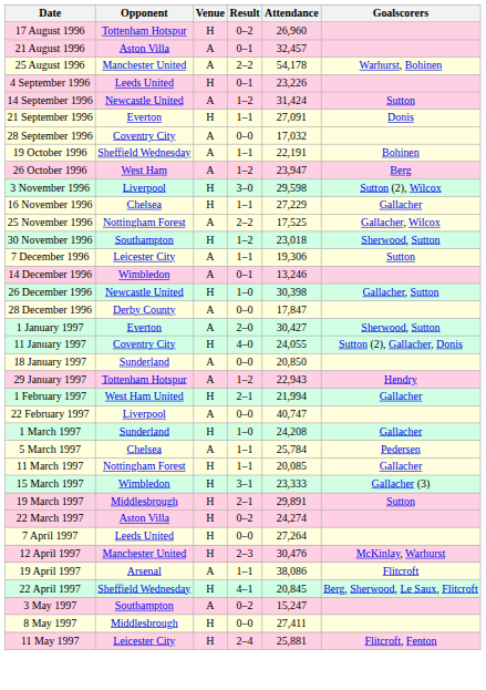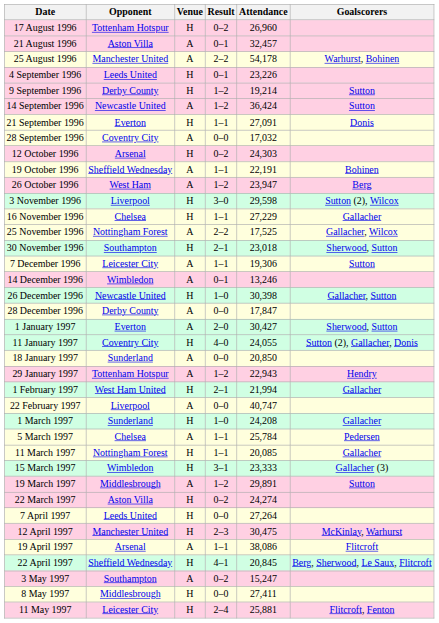 <table class="wikitable sortable" style="font-size:100%; text-align:center">
 <tr>
 <th>Date</th>
 <th>Opponent</th>
 <th>Venue</th>
 <th>Result</th>
 <th>Attendance</th>
 <th>Goalscorers</th>
 </tr>
 <tr style="background-color: #ffd0e3;">
 <td>17 August 1996</td>
 <td><a href='#'>Tottenham Hotspur</a></td>
 <td>H</td>
 <td>0–2</td>
 <td>26,960</td>
 <td></td>
 </tr>
 <tr style="background-color: #ffd0e3;">
 <td>21 August 1996</td>
 <td><a href='#'>Aston Villa</a></td>
 <td>A</td>
 <td>0–1</td>
 <td>32,457</td>
 <td></td>
 </tr>
 <tr style="background-color: #ffffdd;">
 <td>25 August 1996</td>
 <td><a href='#'>Manchester United</a></td>
 <td>A</td>
 <td>2–2</td>
 <td>54,178</td>
 <td><a href='#'>Warhurst</a>, <a href='#'>Bohinen</a></td>
 </tr>
 <tr style="background-color: #ffd0e3;">
 <td>4 September 1996</td>
 <td><a href='#'>Leeds United</a></td>
 <td>H</td>
 <td>0–1</td>
 <td>23,226</td>
 <td></td>
 </tr>
 <tr style="background-color: #ffd0e3;">
+<td>9 September 1996</td>
+<td><a href='#'>Derby County</a></td>
+<td>H</td>
+<td>1–2</td>
+<td>19,214</td>
+<td><a href='#'>Sutton</a></td>
+</tr>
+<tr style="background-color: #ffd0e3;">
 <td>14 September 1996</td>
 <td><a href='#'>Newcastle United</a></td>
 <td>A</td>
 <td>1–2</td>
-<td>31,424</td>
+<td>36,424</td>
 <td><a href='#'>Sutton</a></td>
 </tr>
 <tr style="background-color: #ffffdd;">
 <td>21 September 1996</td>
 <td><a href='#'>Everton</a></td>
 <td>H</td>
 <td>1–1</td>
 <td>27,091</td>
 <td><a href='#'>Donis</a></td>
 </tr>
 <tr style="background-color: #ffffdd;">
 <td>28 September 1996</td>
 <td><a href='#'>Coventry City</a></td>
 <td>A</td>
 <td>0–0</td>
 <td>17,032</td>
+<td></td>
+</tr>
+<tr style="background-color: #ffd0e3;">
+<td>12 October 1996</td>
+<td><a href='#'>Arsenal</a></td>
+<td>H</td>
+<td>0–2</td>
+<td>24,303</td>
 <td></td>
 </tr>
 <tr style="background-color: #ffffdd;">
 <td>19 October 1996</td>
 <td><a href='#'>Sheffield Wednesday</a></td>
 <td>A</td>
 <td>1–1</td>
 <td>22,191</td>
 <td><a href='#'>Bohinen</a></td>
 </tr>
 <tr style="background-color: #ffd0e3;">
 <td>26 October 1996</td>
 <td><a href='#'>West Ham</a></td>
 <td>A</td>
 <td>1–2</td>
 <td>23,947</td>
 <td><a href='#'>Berg</a></td>
 </tr>
 <tr style="background-color: #d0ffe3;">
 <td>3 November 1996</td>
 <td><a href='#'>Liverpool</a></td>
 <td>H</td>
 <td>3–0</td>
 <td>29,598</td>
 <td><a href='#'>Sutton</a> (2), <a href='#'>Wilcox</a></td>
 </tr>
 <tr style="background-color: #ffffdd;">
 <td>16 November 1996</td>
 <td><a href='#'>Chelsea</a></td>
 <td>H</td>
 <td>1–1</td>
 <td>27,229</td>
 <td><a href='#'>Gallacher</a></td>
 </tr>
 <tr style="background-color: #ffffdd;">
 <td>25 November 1996</td>
 <td><a href='#'>Nottingham Forest</a></td>
 <td>A</td>
 <td>2–2</td>
 <td>17,525</td>
 <td><a href='#'>Gallacher</a>, <a href='#'>Wilcox</a></td>
 </tr>
 <tr style="background-color: #d0ffe3;">
 <td>30 November 1996</td>
 <td><a href='#'>Southampton</a></td>
 <td>H</td>
-<td>1–2</td>
+<td>2–1</td>
 <td>23,018</td>
 <td><a href='#'>Sherwood</a>, <a href='#'>Sutton</a></td>
 </tr>
 <tr style="background-color: #ffffdd;">
 <td>7 December 1996</td>
 <td><a href='#'>Leicester City</a></td>
 <td>A</td>
 <td>1–1</td>
 <td>19,306</td>
 <td><a href='#'>Sutton</a></td>
 </tr>
 <tr style="background-color: #ffd0e3;">
 <td>14 December 1996</td>
 <td><a href='#'>Wimbledon</a></td>
 <td>A</td>
 <td>0–1</td>
 <td>13,246</td>
 <td></td>
 </tr>
 <tr style="background-color: #d0ffe3;">
 <td>26 December 1996</td>
 <td><a href='#'>Newcastle United</a></td>
 <td>H</td>
 <td>1–0</td>
 <td>30,398</td>
 <td><a href='#'>Gallacher</a>, <a href='#'>Sutton</a></td>
 </tr>
 <tr style="background-color: #ffffdd;">
 <td>28 December 1996</td>
 <td><a href='#'>Derby County</a></td>
 <td>A</td>
 <td>0–0</td>
 <td>17,847</td>
 <td></td>
 </tr>
 <tr style="background-color: #d0ffe3;">
 <td>1 January 1997</td>
 <td><a href='#'>Everton</a></td>
 <td>A</td>
 <td>2–0</td>
 <td>30,427</td>
 <td><a href='#'>Sherwood</a>, <a href='#'>Sutton</a></td>
 </tr>
 <tr style="background-color: #d0ffe3;">
 <td>11 January 1997</td>
 <td><a href='#'>Coventry City</a></td>
 <td>H</td>
 <td>4–0</td>
 <td>24,055</td>
 <td><a href='#'>Sutton</a> (2), <a href='#'>Gallacher</a>, <a href='#'>Donis</a></td>
 </tr>
 <tr style="background-color: #ffffdd;">
 <td>18 January 1997</td>
 <td><a href='#'>Sunderland</a></td>
 <td>A</td>
 <td>0–0</td>
 <td>20,850</td>
 <td></td>
 </tr>
 <tr style="background-color: #ffd0e3;">
 <td>29 January 1997</td>
 <td><a href='#'>Tottenham Hotspur</a></td>
 <td>A</td>
 <td>1–2</td>
 <td>22,943</td>
 <td><a href='#'>Hendry</a></td>
 </tr>
 <tr style="background-color: #d0ffe3;">
 <td>1 February 1997</td>
 <td><a href='#'>West Ham United</a></td>
 <td>H</td>
 <td>2–1</td>
 <td>21,994</td>
 <td><a href='#'>Gallacher</a></td>
 </tr>
 <tr style="background-color: #ffffdd;">
 <td>22 February 1997</td>
 <td><a href='#'>Liverpool</a></td>
 <td>A</td>
 <td>0–0</td>
 <td>40,747</td>
 <td></td>
 </tr>
 <tr style="background-color: #d0ffe3;">
 <td>1 March 1997</td>
 <td><a href='#'>Sunderland</a></td>
 <td>H</td>
 <td>1–0</td>
 <td>24,208</td>
 <td><a href='#'>Gallacher</a></td>
 </tr>
 <tr style="background-color: #ffffdd;">
 <td>5 March 1997</td>
 <td><a href='#'>Chelsea</a></td>
 <td>A</td>
 <td>1–1</td>
 <td>25,784</td>
 <td><a href='#'>Pedersen</a></td>
 </tr>
 <tr style="background-color: #ffffdd;">
 <td>11 March 1997</td>
 <td><a href='#'>Nottingham Forest</a></td>
 <td>H</td>
 <td>1–1</td>
 <td>20,085</td>
 <td><a href='#'>Gallacher</a></td>
 </tr>
 <tr style="background-color: #d0ffe3;">
 <td>15 March 1997</td>
 <td><a href='#'>Wimbledon</a></td>
 <td>H</td>
 <td>3–1</td>
 <td>23,333</td>
 <td><a href='#'>Gallacher</a> (3)</td>
 </tr>
 <tr style="background-color: #ffd0e3;">
 <td>19 March 1997</td>
 <td><a href='#'>Middlesbrough</a></td>
-<td>H</td>
-<td>2–1</td>
+<td>A</td>
+<td>1–2</td>
 <td>29,891</td>
 <td><a href='#'>Sutton</a></td>
 </tr>
 <tr style="background-color: #ffd0e3;">
 <td>22 March 1997</td>
 <td><a href='#'>Aston Villa</a></td>
 <td>H</td>
 <td>0–2</td>
 <td>24,274</td>
 <td></td>
 </tr>
 <tr style="background-color: #ffffdd;">
 <td>7 April 1997</td>
 <td><a href='#'>Leeds United</a></td>
 <td>H</td>
 <td>0–0</td>
 <td>27,264</td>
 <td></td>
 </tr>
 <tr style="background-color: #ffd0e3;">
 <td>12 April 1997</td>
 <td><a href='#'>Manchester United</a></td>
 <td>H</td>
 <td>2–3</td>
-<td>30,476</td>
+<td>30,475</td>
 <td><a href='#'>McKinlay</a>, <a href='#'>Warhurst</a></td>
 </tr>
 <tr style="background-color: #ffffdd;">
 <td>19 April 1997</td>
 <td><a href='#'>Arsenal</a></td>
 <td>A</td>
 <td>1–1</td>
 <td>38,086</td>
 <td><a href='#'>Flitcroft</a></td>
 </tr>
 <tr style="background-color: #d0ffe3;">
 <td>22 April 1997</td>
 <td><a href='#'>Sheffield Wednesday</a></td>
 <td>H</td>
 <td>4–1</td>
 <td>20,845</td>
 <td><a href='#'>Berg</a>, <a href='#'>Sherwood</a>, <a href='#'>Le Saux</a>, <a href='#'>Flitcroft</a></td>
 </tr>
 <tr style="background-color: #ffd0e3;">
 <td>3 May 1997</td>
 <td><a href='#'>Southampton</a></td>
 <td>A</td>
 <td>0–2</td>
 <td>15,247</td>
 <td></td>
 </tr>
 <tr style="background-color: #ffffdd;">
 <td>8 May 1997</td>
 <td><a href='#'>Middlesbrough</a></td>
 <td>H</td>
 <td>0–0</td>
 <td>27,411</td>
 <td></td>
 </tr>
 <tr style="background-color: #ffd0e3;">
 <td>11 May 1997</td>
 <td><a href='#'>Leicester City</a></td>
 <td>H</td>
 <td>2–4</td>
 <td>25,881</td>
 <td><a href='#'>Flitcroft</a>,  <a href='#'>Fenton</a></td>
 </tr>
 </table>
